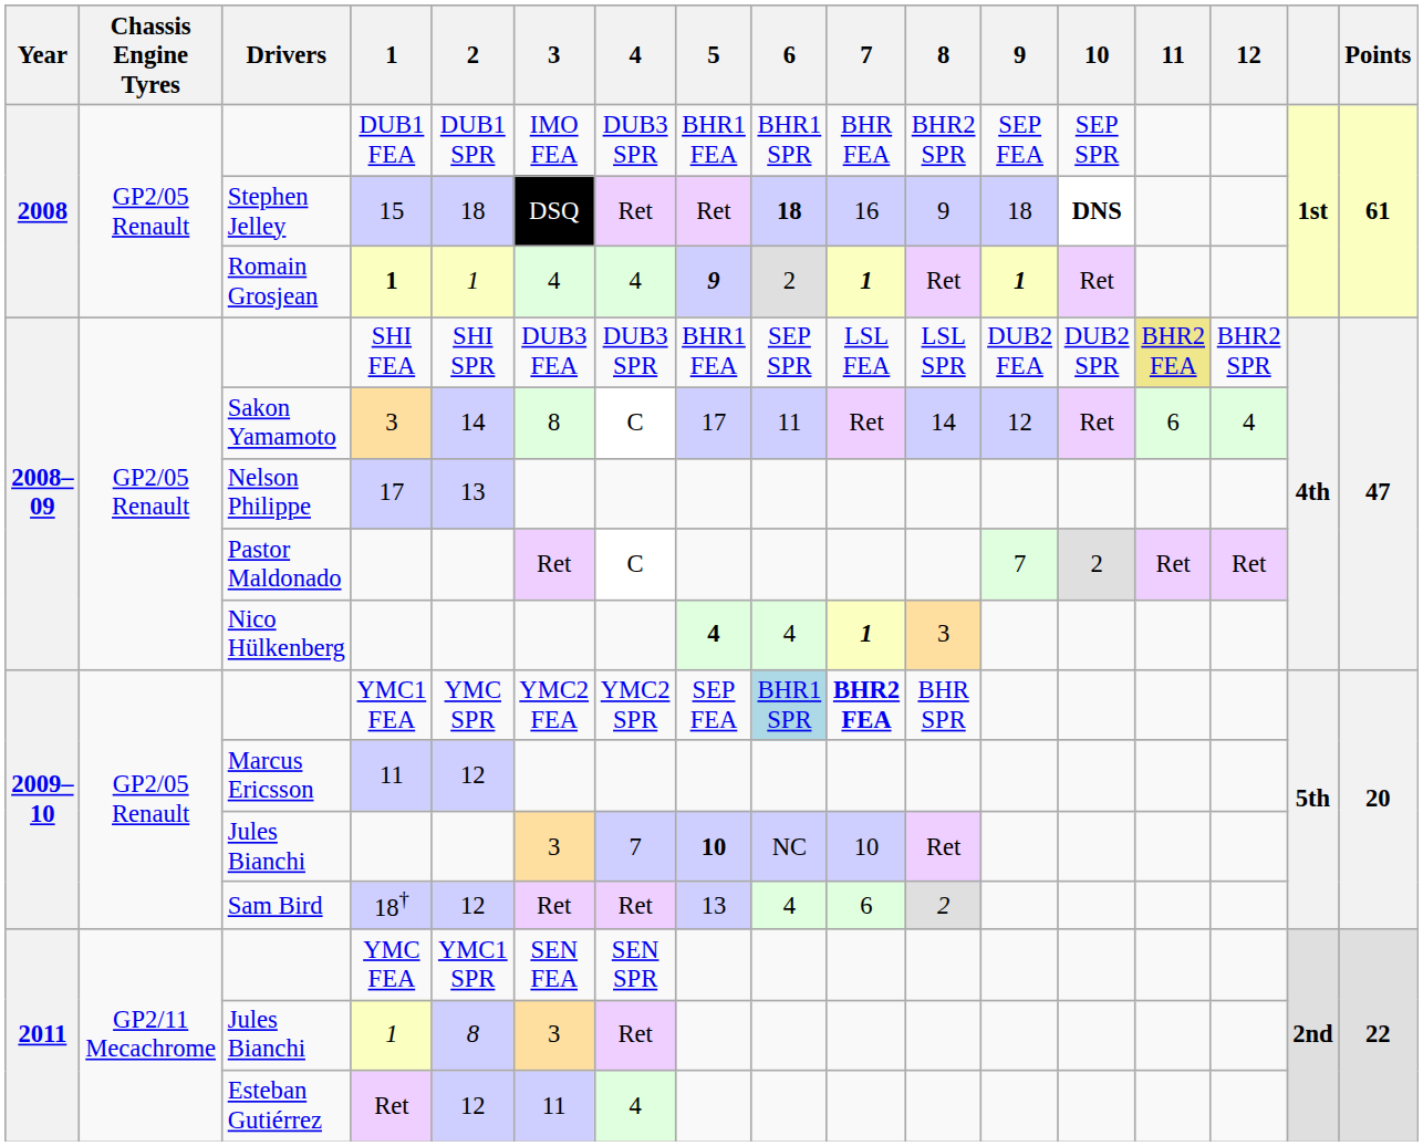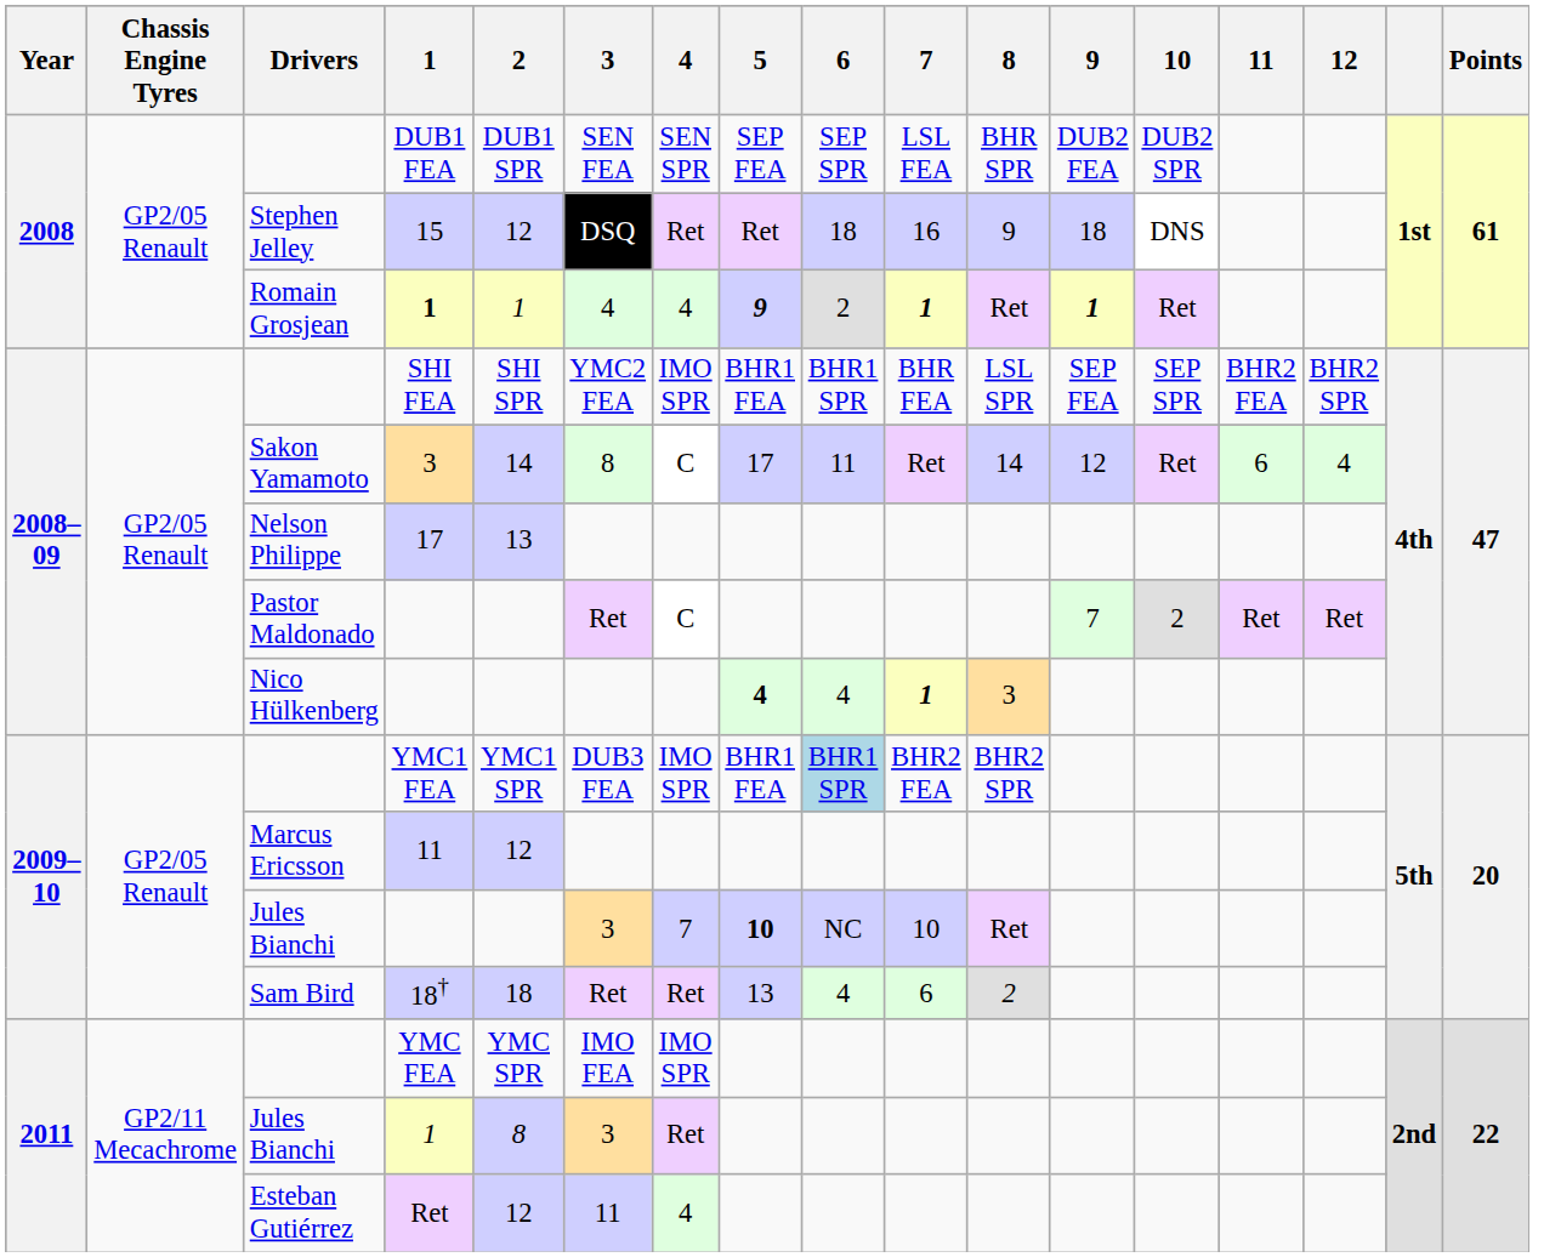 <table class="wikitable" style="text-align:center; font-size:85%;">
 <tr>
 <th>Year</th>
 <th>Chassis<br>Engine<br>Tyres</th>
 <th>Drivers</th>
 <th>1</th>
 <th>2</th>
 <th>3</th>
 <th>4</th>
 <th>5</th>
 <th>6</th>
 <th>7</th>
 <th>8</th>
 <th>9</th>
 <th>10</th>
 <th>11</th>
 <th>12</th>
 <th></th>
 <th>Points</th>
 </tr>
 <tr>
 <th rowspan=3><a href='#'>2008</a></th>
 <td rowspan=3><a href='#'>GP2/05</a><br><a href='#'>Renault</a><br></td>
 <td></td>
 <td><a href='#'>DUB1<br>FEA</a></td>
 <td><a href='#'>DUB1<br>SPR</a></td>
-<td><a href='#'>IMO<br>FEA</a></td>
-<td><a href='#'>DUB3<br>SPR</a></td>
-<td><a href='#'>BHR1<br>FEA</a></td>
-<td><a href='#'>BHR1<br>SPR</a></td>
-<td><a href='#'>BHR<br>FEA</a></td>
-<td><a href='#'>BHR2<br>SPR</a></td>
+<td><a href='#'>SEN<br>FEA</a></td>
+<td><a href='#'>SEN<br>SPR</a></td>
 <td><a href='#'>SEP<br>FEA</a></td>
 <td><a href='#'>SEP<br>SPR</a></td>
+<td><a href='#'>LSL<br>FEA</a></td>
+<td><a href='#'>BHR<br>SPR</a></td>
+<td><a href='#'>DUB2<br>FEA</a></td>
+<td><a href='#'>DUB2<br>SPR</a></td>
 <td></td>
 <td></td>
 <th rowspan="3" style="background:#FBFFBF">1st</th>
 <th rowspan="3" style="background:#FBFFBF">61</th>
 </tr>
 <tr>
 <td align="left"> <a href='#'>Stephen Jelley</a></td>
 <td bgcolor="#CFCFFF">15</td>
-<td bgcolor="#CFCFFF">18</td>
+<td bgcolor="#CFCFFF">12</td>
 <td style="background:#000000; color:white">DSQ</td>
 <td bgcolor="#EFCFFF">Ret</td>
 <td bgcolor="#EFCFFF">Ret</td>
-<td bgcolor="#CFCFFF"><strong>18</strong></td>
+<td bgcolor="#CFCFFF">18</td>
 <td bgcolor="#CFCFFF">16</td>
 <td bgcolor="#CFCFFF">9</td>
 <td bgcolor="#CFCFFF">18</td>
-<td bgcolor="#FFFFFF"><strong>DNS</strong></td>
+<td bgcolor="#FFFFFF">DNS</td>
 <td></td>
 <td></td>
 </tr>
 <tr>
 <td align="left"> <a href='#'>Romain Grosjean</a></td>
 <td bgcolor="#FBFFBF"><strong>1</strong></td>
 <td bgcolor="#FBFFBF"><em>1</em></td>
 <td bgcolor="#DFFFDF">4</td>
 <td bgcolor="#DFFFDF">4</td>
 <td bgcolor="#CFCFFF"><strong><em>9</em></strong></td>
 <td bgcolor="#DFDFDF">2</td>
 <td bgcolor="#FBFFBF"><strong><em>1</em></strong></td>
 <td bgcolor="#EFCFFF">Ret</td>
 <td bgcolor="#FBFFBF"><strong><em>1</em></strong></td>
 <td bgcolor="#EFCFFF">Ret</td>
 <td></td>
 <td></td>
 </tr>
 <tr>
 <th rowspan=5><a href='#'>2008–09</a></th>
 <td rowspan=5><a href='#'>GP2/05</a><br><a href='#'>Renault</a><br></td>
 <td></td>
 <td><a href='#'>SHI<br>FEA</a></td>
 <td><a href='#'>SHI<br>SPR</a></td>
-<td><a href='#'>DUB3<br>FEA</a></td>
-<td><a href='#'>DUB3<br>SPR</a></td>
+<td><a href='#'>YMC2<br>FEA</a></td>
+<td><a href='#'>IMO<br>SPR</a></td>
 <td><a href='#'>BHR1<br>FEA</a></td>
+<td><a href='#'>BHR1<br>SPR</a></td>
+<td><a href='#'>BHR<br>FEA</a></td>
+<td><a href='#'>LSL<br>SPR</a></td>
+<td><a href='#'>SEP<br>FEA</a></td>
 <td><a href='#'>SEP<br>SPR</a></td>
-<td><a href='#'>LSL<br>FEA</a></td>
-<td><a href='#'>LSL<br>SPR</a></td>
-<td><a href='#'>DUB2<br>FEA</a></td>
-<td><a href='#'>DUB2<br>SPR</a></td>
-<td style="background: khaki;"><a href='#'>BHR2<br>FEA</a></td>
+<td><a href='#'>BHR2<br>FEA</a></td>
 <td><a href='#'>BHR2<br>SPR</a></td>
 <th rowspan=5>4th</th>
 <th rowspan=5>47</th>
 </tr>
 <tr>
 <td align="left"> <a href='#'>Sakon Yamamoto</a></td>
 <td bgcolor="#FFDF9F">3</td>
 <td bgcolor="#CFCFFF">14</td>
 <td bgcolor="#DFFFDF">8</td>
 <td bgcolor="#FFFFFF">C</td>
 <td bgcolor="#CFCFFF">17</td>
 <td bgcolor="#CFCFFF">11</td>
 <td bgcolor="#EFCFFF">Ret</td>
 <td bgcolor="#CFCFFF">14</td>
 <td bgcolor="#CFCFFF">12</td>
 <td bgcolor="#EFCFFF">Ret</td>
 <td bgcolor="#DFFFDF">6</td>
 <td bgcolor="#DFFFDF">4</td>
 </tr>
 <tr>
 <td align="left"> <a href='#'>Nelson Philippe</a></td>
 <td bgcolor="#CFCFFF">17</td>
 <td bgcolor="#CFCFFF">13</td>
 <td></td>
 <td></td>
 <td></td>
 <td></td>
 <td></td>
 <td></td>
 <td></td>
 <td></td>
 <td></td>
 <td></td>
 </tr>
 <tr>
 <td align="left"> <a href='#'>Pastor Maldonado</a></td>
 <td></td>
 <td></td>
 <td bgcolor="#EFCFFF">Ret</td>
 <td bgcolor="#FFFFFF">C</td>
 <td></td>
 <td></td>
 <td></td>
 <td></td>
 <td bgcolor="#DFFFDF">7</td>
 <td bgcolor="#DFDFDF">2</td>
 <td bgcolor="#EFCFFF">Ret</td>
 <td bgcolor="#EFCFFF">Ret</td>
 </tr>
 <tr>
 <td align="left"> <a href='#'>Nico Hülkenberg</a></td>
 <td></td>
 <td></td>
 <td></td>
 <td></td>
 <td bgcolor="#DFFFDF"><strong>4</strong></td>
 <td bgcolor="#DFFFDF">4</td>
 <td bgcolor="#FBFFBF"><strong><em>1</em></strong></td>
 <td bgcolor="#FFDF9F">3</td>
 <td></td>
 <td></td>
 <td></td>
 <td></td>
 </tr>
 <tr>
 <th rowspan=4><a href='#'>2009–10</a></th>
 <td rowspan=4><a href='#'>GP2/05</a><br><a href='#'>Renault</a><br></td>
 <td></td>
 <td><a href='#'>YMC1<br>FEA</a></td>
-<td><a href='#'>YMC<br>SPR</a></td>
-<td><a href='#'>YMC2<br>FEA</a></td>
-<td><a href='#'>YMC2<br>SPR</a></td>
-<td><a href='#'>SEP<br>FEA</a></td>
+<td><a href='#'>YMC1<br>SPR</a></td>
+<td><a href='#'>DUB3<br>FEA</a></td>
+<td><a href='#'>IMO<br>SPR</a></td>
+<td><a href='#'>BHR1<br>FEA</a></td>
 <td style="background: lightblue;"><a href='#'>BHR1<br>SPR</a></td>
-<td><strong><a href='#'>BHR2<br>FEA</a></strong></td>
-<td><a href='#'>BHR<br>SPR</a></td>
+<td><a href='#'>BHR2<br>FEA</a></td>
+<td><a href='#'>BHR2<br>SPR</a></td>
 <td></td>
 <td></td>
 <td></td>
 <td></td>
 <th rowspan=4>5th</th>
 <th rowspan=4>20</th>
 </tr>
 <tr>
 <td align="left"> <a href='#'>Marcus Ericsson</a></td>
 <td bgcolor="#CFCFFF">11</td>
 <td bgcolor="#CFCFFF">12</td>
 <td></td>
 <td></td>
 <td></td>
 <td></td>
 <td></td>
 <td></td>
 <td></td>
 <td></td>
 <td></td>
 <td></td>
 </tr>
 <tr>
 <td align="left"> <a href='#'>Jules Bianchi</a></td>
 <td></td>
 <td></td>
 <td bgcolor="#FFDF9F">3</td>
 <td bgcolor="#CFCFFF">7</td>
 <td bgcolor="#CFCFFF"><strong>10</strong></td>
 <td bgcolor="#CFCFFF">NC</td>
 <td bgcolor="#CFCFFF">10</td>
 <td bgcolor="#EFCFFF">Ret</td>
 <td></td>
 <td></td>
 <td></td>
 <td></td>
 </tr>
 <tr>
 <td align="left"> <a href='#'>Sam Bird</a></td>
 <td bgcolor="#CFCFFF">18<sup>†</sup></td>
-<td bgcolor="#CFCFFF">12</td>
+<td bgcolor="#CFCFFF">18</td>
 <td bgcolor="#EFCFFF">Ret</td>
 <td bgcolor="#EFCFFF">Ret</td>
 <td bgcolor="#CFCFFF">13</td>
 <td bgcolor="#DFFFDF">4</td>
 <td bgcolor="#DFFFDF">6</td>
 <td bgcolor="#DFDFDF"><em>2</em></td>
 <td></td>
 <td></td>
 <td></td>
 <td></td>
 </tr>
 <tr>
 <th rowspan=3><a href='#'>2011</a></th>
 <td rowspan=3><a href='#'>GP2/11</a><br><a href='#'>Mecachrome</a><br></td>
 <td></td>
 <td><a href='#'>YMC<br>FEA</a></td>
-<td><a href='#'>YMC1<br>SPR</a></td>
-<td><a href='#'>SEN<br>FEA</a></td>
-<td><a href='#'>SEN<br>SPR</a></td>
+<td><a href='#'>YMC<br>SPR</a></td>
+<td><a href='#'>IMO<br>FEA</a></td>
+<td><a href='#'>IMO<br>SPR</a></td>
 <td></td>
 <td></td>
 <td></td>
 <td></td>
 <td></td>
 <td></td>
 <td></td>
 <td></td>
 <th rowspan=3 style="background:#DFDFDF;">2nd</th>
 <th rowspan=3 style="background:#DFDFDF;">22</th>
 </tr>
 <tr>
 <td align=left> <a href='#'>Jules Bianchi</a></td>
 <td style="background:#FBFFBF;"><em>1</em></td>
 <td style="background:#CFCFFF;"><em>8</em></td>
 <td style="background:#FFDF9F;">3</td>
 <td style="background:#EFCFFF;">Ret</td>
 <td></td>
 <td></td>
 <td></td>
 <td></td>
 <td></td>
 <td></td>
 <td></td>
 <td></td>
 </tr>
 <tr>
 <td align=left> <a href='#'>Esteban Gutiérrez</a></td>
 <td style="background:#EFCFFF;">Ret</td>
 <td style="background:#CFCFFF;">12</td>
 <td style="background:#CFCFFF;">11</td>
 <td style="background:#DFFFDF;">4</td>
 <td></td>
 <td></td>
 <td></td>
 <td></td>
 <td></td>
 <td></td>
 <td></td>
 <td></td>
 </tr>
 </table>
